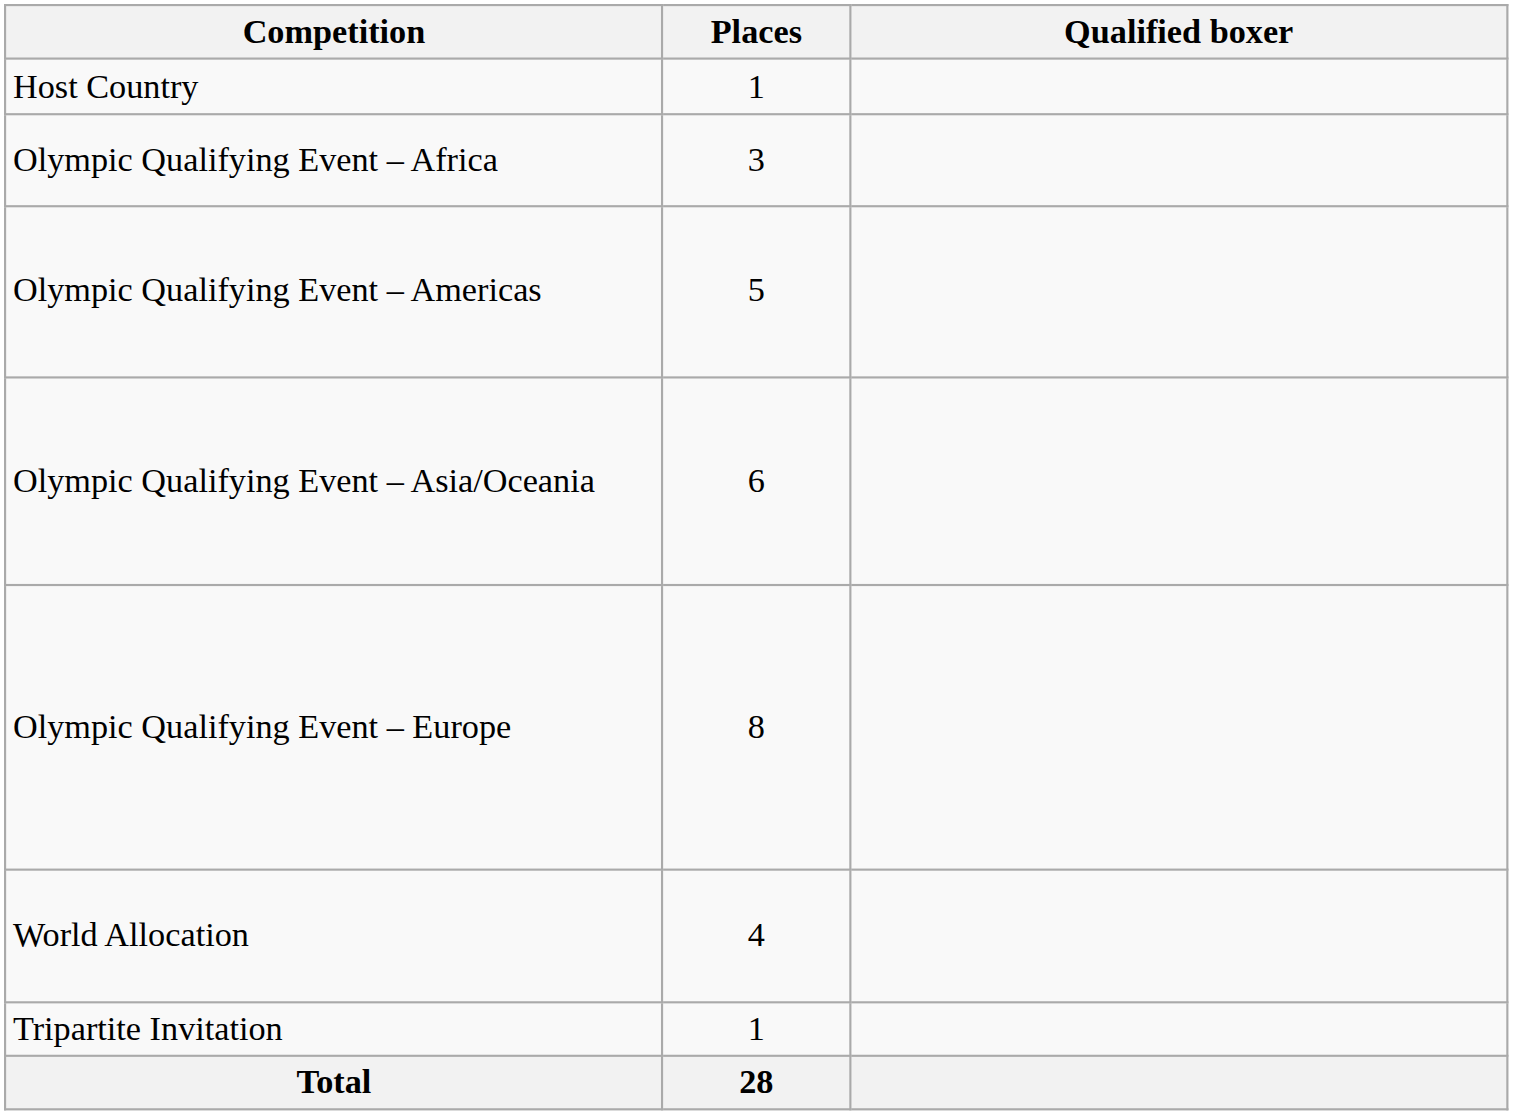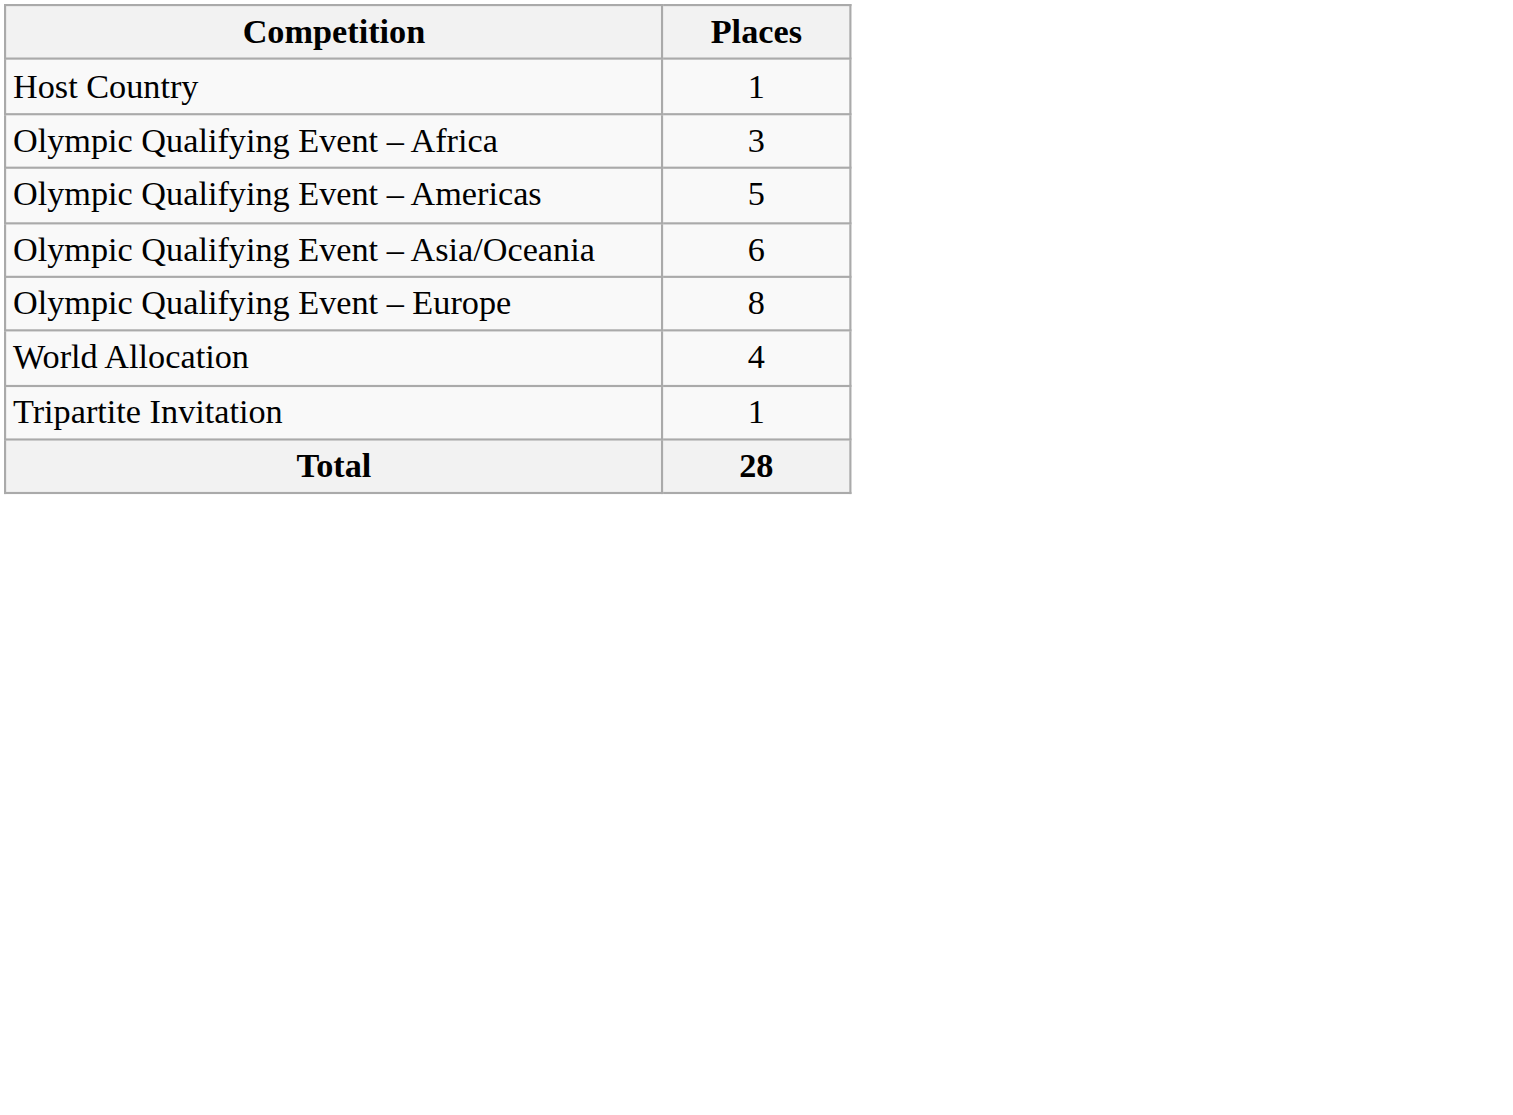 <table class=wikitable>
 <tr>
 <th width=300>Competition</th>
 <th width=80>Places</th>
-<th width=300>Qualified boxer</th>
 </tr>
 <tr>
 <td>Host Country</td>
 <td align="center">1</td>
-<td></td>
 </tr>
 <tr>
 <td>Olympic Qualifying Event – Africa</td>
 <td align="center">3</td>
-<td><br><br></td>
 </tr>
 <tr>
 <td>Olympic Qualifying Event – Americas</td>
 <td align="center">5</td>
-<td><br><br><br><br></td>
 </tr>
 <tr>
 <td>Olympic Qualifying Event – Asia/Oceania</td>
 <td align="center">6</td>
-<td><br><br><br><br><br></td>
 </tr>
 <tr>
 <td>Olympic Qualifying Event – Europe</td>
 <td align="center">8</td>
-<td><br><br><br><br><br><br><br></td>
 </tr>
 <tr>
 <td>World Allocation</td>
 <td align="center">4</td>
-<td><br><br><br></td>
 </tr>
 <tr>
 <td>Tripartite Invitation</td>
 <td align="center">1</td>
-<td></td>
 </tr>
 <tr>
 <th>Total</th>
 <th>28</th>
-<th></th>
 </tr>
 </table>
